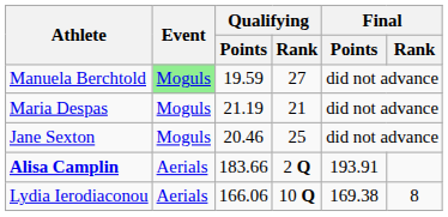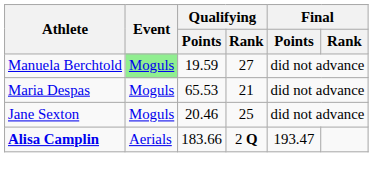 <table class="wikitable" style="font-size:90%">
 <tr>
 <th rowspan="2">Athlete</th>
 <th rowspan="2">Event</th>
 <th colspan="2">Qualifying</th>
 <th colspan="2">Final</th>
 </tr>
 <tr>
 <th>Points</th>
 <th>Rank</th>
 <th>Points</th>
 <th>Rank</th>
 </tr>
 <tr align="center">
 <td align="left"><a href='#'>Manuela Berchtold</a></td>
 <td align="left" style="background: lightgreen;"><a href='#'>Moguls</a></td>
 <td>19.59</td>
 <td>27</td>
 <td colspan=2>did not advance</td>
 </tr>
 <tr align="center">
 <td align="left"><a href='#'>Maria Despas</a></td>
 <td align="left"><a href='#'>Moguls</a></td>
-<td>21.19</td>
+<td>65.53</td>
 <td>21</td>
 <td colspan=2>did not advance</td>
 </tr>
 <tr align="center">
 <td align="left"><a href='#'>Jane Sexton</a></td>
 <td align="left"><a href='#'>Moguls</a></td>
 <td>20.46</td>
 <td>25</td>
 <td colspan=2>did not advance</td>
 </tr>
 <tr align="center">
 <td align="left"><strong><a href='#'>Alisa Camplin</a></strong></td>
 <td align="left"><a href='#'>Aerials</a></td>
 <td>183.66</td>
 <td>2 <strong>Q</strong></td>
-<td>193.91</td>
+<td>193.47</td>
 <td></td>
 </tr>
-<tr align="center">
-<td align="left"><a href='#'>Lydia Ierodiaconou</a></td>
-<td align="left"><a href='#'>Aerials</a></td>
-<td>166.06</td>
-<td>10 <strong>Q</strong></td>
-<td>169.38</td>
-<td>8</td>
-</tr>
 </table>
